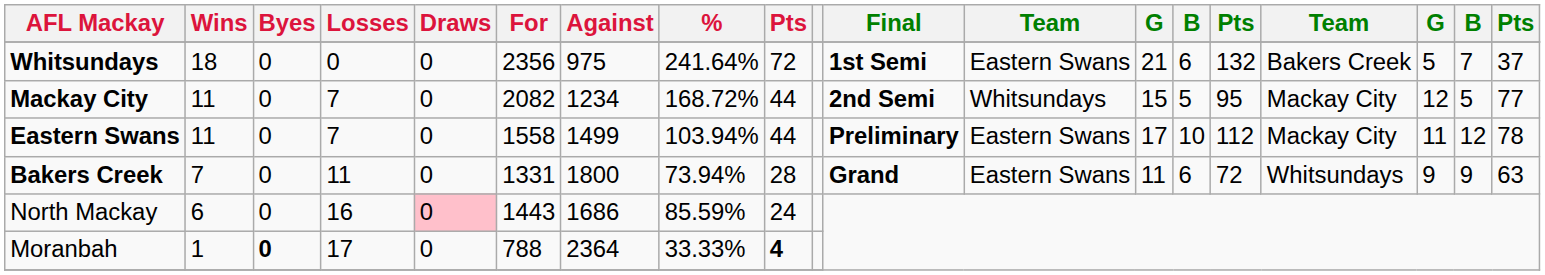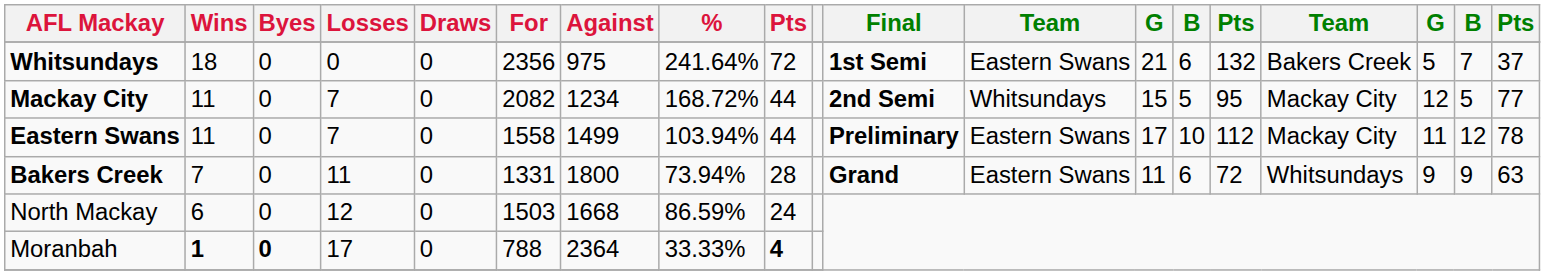 <table class="wikitable">
 <tr>
 <th style="color:crimson">AFL Mackay</th>
 <th style="color:crimson">Wins</th>
 <th style="color:crimson">Byes</th>
 <th style="color:crimson">Losses</th>
 <th style="color:crimson">Draws</th>
 <th style="color:crimson">For</th>
 <th style="color:crimson">Against</th>
 <th style="color:crimson">%</th>
 <th style="color:crimson">Pts</th>
 <th></th>
 <th style="color:green">Final</th>
 <th style="color:green">Team</th>
 <th style="color:green">G</th>
 <th style="color:green">B</th>
 <th style="color:green">Pts</th>
 <th style="color:green">Team</th>
 <th style="color:green">G</th>
 <th style="color:green">B</th>
 <th style="color:green">Pts</th>
 </tr>
 <tr>
 </tr>
 <tr>
 </tr>
 <tr>
 <td><strong>	Whitsundays	</strong></td>
 <td>18</td>
 <td>0</td>
 <td>0</td>
 <td>0</td>
 <td>2356</td>
 <td>975</td>
 <td>241.64%</td>
 <td>72</td>
 <td></td>
 <td><strong>1st Semi</strong></td>
 <td>Eastern Swans</td>
 <td>21</td>
 <td>6</td>
 <td>132</td>
 <td>Bakers Creek</td>
 <td>5</td>
 <td>7</td>
 <td>37</td>
 </tr>
 <tr>
 <td><strong>	Mackay City	</strong></td>
 <td>11</td>
 <td>0</td>
 <td>7</td>
 <td>0</td>
 <td>2082</td>
 <td>1234</td>
 <td>168.72%</td>
 <td>44</td>
 <td></td>
 <td><strong>2nd Semi</strong></td>
 <td>Whitsundays</td>
 <td>15</td>
 <td>5</td>
 <td>95</td>
 <td>Mackay City</td>
 <td>12</td>
 <td>5</td>
 <td>77</td>
 </tr>
 <tr>
 <td><strong>	Eastern Swans	</strong></td>
 <td>11</td>
 <td>0</td>
 <td>7</td>
 <td>0</td>
 <td>1558</td>
 <td>1499</td>
 <td>103.94%</td>
 <td>44</td>
 <td></td>
 <td><strong>Preliminary</strong></td>
 <td>Eastern Swans</td>
 <td>17</td>
 <td>10</td>
 <td>112</td>
 <td>Mackay City</td>
 <td>11</td>
 <td>12</td>
 <td>78</td>
 </tr>
 <tr>
 <td><strong>	Bakers Creek	</strong></td>
 <td>7</td>
 <td>0</td>
 <td>11</td>
 <td>0</td>
 <td>1331</td>
 <td>1800</td>
 <td>73.94%</td>
 <td>28</td>
 <td></td>
 <td><strong>Grand</strong></td>
 <td>Eastern Swans</td>
 <td>11</td>
 <td>6</td>
 <td>72</td>
 <td>Whitsundays</td>
 <td>9</td>
 <td>9</td>
 <td>63</td>
 </tr>
 <tr>
 <td>North Mackay</td>
 <td>6</td>
 <td>0</td>
-<td>16</td>
-<td style="background: pink;">0</td>
-<td>1443</td>
-<td>1686</td>
-<td>85.59%</td>
+<td>12</td>
+<td>0</td>
+<td>1503</td>
+<td>1668</td>
+<td>86.59%</td>
 <td>24</td>
 <td></td>
 </tr>
 <tr>
 <td>Moranbah</td>
-<td>1</td>
+<td><strong>1</strong></td>
 <td><strong>0</strong></td>
 <td>17</td>
 <td>0</td>
 <td>788</td>
 <td>2364</td>
 <td>33.33%</td>
 <td><strong>4</strong></td>
 <td></td>
 </tr>
 <tr>
 </tr>
 </table>
